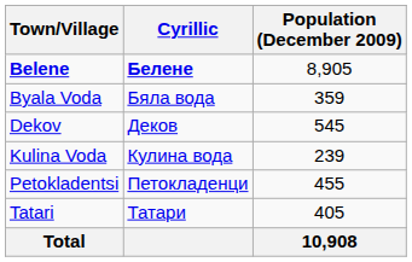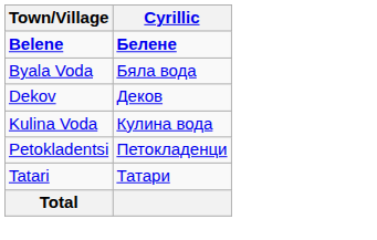 <table class="wikitable sortable">
 <tr>
 <th>Town/Village</th>
 <th><a href='#'>Cyrillic</a></th>
-<th>Population<br>(December 2009)</th>
 </tr>
 <tr>
 <td><strong><a href='#'>Belene</a></strong></td>
 <td><strong><a href='#'>Белене</a></strong></td>
-<td align="center">8,905</td>
 </tr>
 <tr>
 <td><a href='#'>Byala Voda</a></td>
 <td><a href='#'>Бяла вода</a></td>
-<td align="center">359</td>
 </tr>
 <tr>
 <td><a href='#'>Dekov</a></td>
 <td><a href='#'>Деков</a></td>
-<td align="center">545</td>
 </tr>
 <tr>
 <td><a href='#'>Kulina Voda</a></td>
 <td><a href='#'>Кулина вода</a></td>
-<td align="center">239</td>
 </tr>
 <tr>
 <td><a href='#'>Petokladentsi</a></td>
 <td><a href='#'>Петокладенци</a></td>
-<td align="center">455</td>
 </tr>
 <tr>
 <td><a href='#'>Tatari</a></td>
 <td><a href='#'>Татари</a></td>
-<td align="center">405</td>
 </tr>
 <tr>
 <th>Total</th>
 <th></th>
-<th align="center">10,908</th>
 </tr>
 </table>
